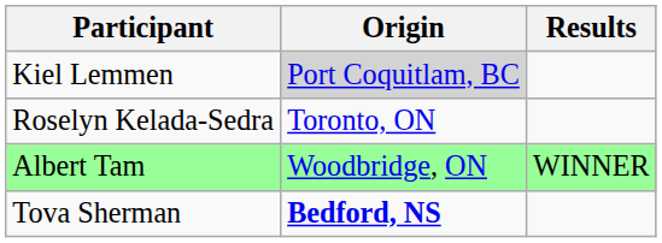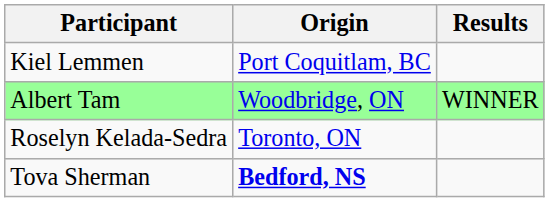 <table class="wikitable">
 <tr>
 <th>Participant</th>
 <th>Origin</th>
 <th>Results</th>
 </tr>
 <tr>
 <td>Kiel Lemmen</td>
-<td style="background: lightgrey;"><a href='#'>Port Coquitlam, BC</a></td>
-<td></td>
-</tr>
-<tr>
-<td>Roselyn Kelada-Sedra</td>
-<td><a href='#'>Toronto, ON</a></td>
+<td><a href='#'>Port Coquitlam, BC</a></td>
 <td></td>
 </tr>
 <tr>
 <td style="background: #98FF98">Albert Tam</td>
 <td style="background: #98FF98"><a href='#'>Woodbridge</a>, <a href='#'>ON</a></td>
 <td style="background: #98FF98">WINNER</td>
 </tr>
 <tr>
+<td>Roselyn Kelada-Sedra</td>
+<td><a href='#'>Toronto, ON</a></td>
+<td></td>
+</tr>
+<tr>
 <td>Tova Sherman</td>
 <td><strong><a href='#'>Bedford, NS</a></strong></td>
 <td></td>
 </tr>
 </table>
